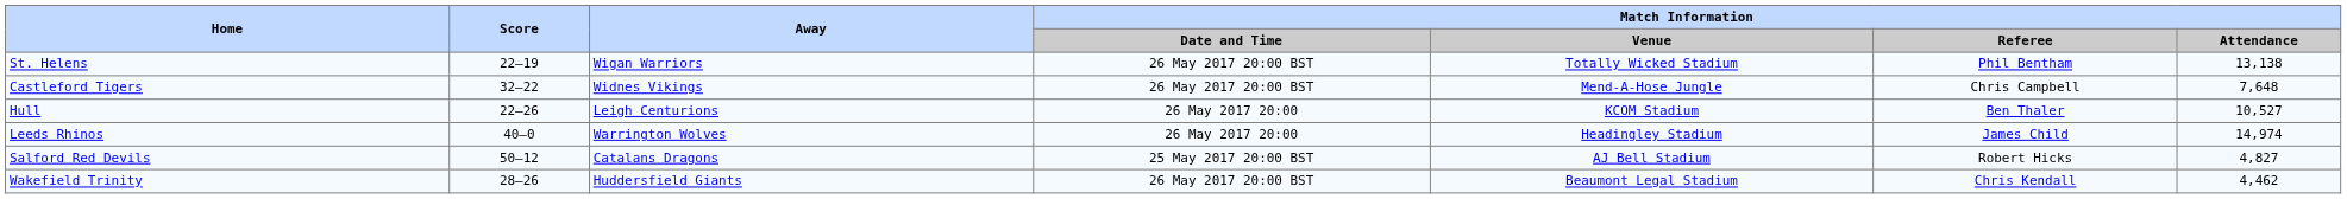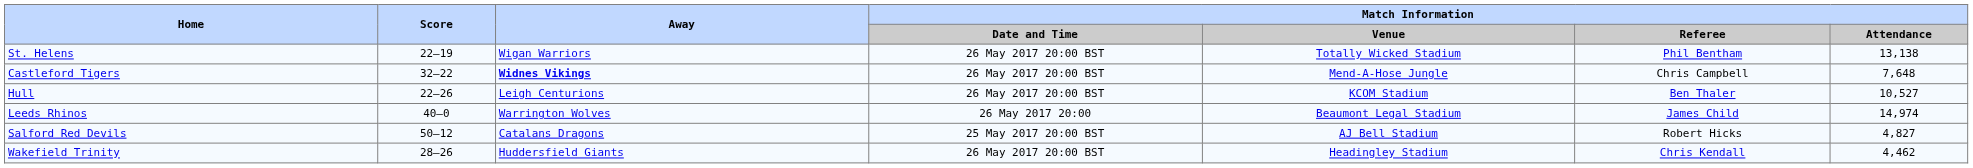 <table border=1 style="border-collapse:collapse; font-size:85%; text-align:center;" cellpadding=3 cellspacing=0 width=100%>
 <tr bgcolor=#C1D8FF>
 <th rowspan=2 width=19%>Home</th>
 <th rowspan=2 width=6%>Score</th>
 <th rowspan=2 width=19%>Away</th>
 <th colspan=6>Match Information</th>
 </tr>
 <tr bgcolor=#CCCCCC>
 <th width=17%>Date and Time</th>
 <th width=19%>Venue</th>
 <th width=13%>Referee</th>
 <th width=7%>Attendance</th>
 </tr>
 <tr bgcolor=#F5FAFF>
 <td align=left> <a href='#'>St. Helens</a></td>
 <td>22–19</td>
 <td align=left> <a href='#'>Wigan Warriors</a></td>
 <td>26 May 2017 20:00 BST</td>
 <td><a href='#'>Totally Wicked Stadium</a></td>
 <td><a href='#'>Phil Bentham</a></td>
 <td>13,138</td>
 </tr>
 <tr bgcolor=#F5FAFF>
 <td align=left> <a href='#'>Castleford Tigers</a></td>
 <td>32–22</td>
-<td align=left> <a href='#'>Widnes Vikings</a></td>
+<td align=left><strong> <a href='#'>Widnes Vikings</a></strong></td>
 <td>26 May 2017 20:00 BST</td>
 <td><a href='#'>Mend-A-Hose Jungle</a></td>
 <td>Chris Campbell</td>
 <td>7,648</td>
 </tr>
 <tr bgcolor=#F5FAFF>
 <td align=left> <a href='#'>Hull</a></td>
 <td>22–26</td>
 <td align=left> <a href='#'>Leigh Centurions</a></td>
-<td>26 May 2017 20:00</td>
+<td>26 May 2017 20:00 BST</td>
 <td><a href='#'>KCOM Stadium</a></td>
 <td><a href='#'>Ben Thaler</a></td>
 <td>10,527</td>
 </tr>
 <tr bgcolor=#F5FAFF>
 <td align=left> <a href='#'>Leeds Rhinos</a></td>
 <td>40–0</td>
 <td align=left> <a href='#'>Warrington Wolves</a></td>
 <td>26 May 2017 20:00</td>
-<td><a href='#'>Headingley Stadium</a></td>
+<td><a href='#'>Beaumont Legal Stadium</a></td>
 <td><a href='#'>James Child</a></td>
 <td>14,974</td>
 </tr>
 <tr bgcolor=#F5FAFF>
 <td align=left> <a href='#'>Salford Red Devils</a></td>
 <td>50–12</td>
 <td align=left> <a href='#'>Catalans Dragons</a></td>
 <td>25 May 2017 20:00 BST</td>
 <td><a href='#'>AJ Bell Stadium</a></td>
 <td>Robert Hicks</td>
 <td>4,827</td>
 </tr>
 <tr bgcolor=#F5FAFF>
 <td align=left> <a href='#'>Wakefield Trinity</a></td>
 <td>28–26</td>
 <td align=left> <a href='#'>Huddersfield Giants</a></td>
 <td>26 May 2017 20:00 BST</td>
-<td><a href='#'>Beaumont Legal Stadium</a></td>
+<td><a href='#'>Headingley Stadium</a></td>
 <td><a href='#'>Chris Kendall</a></td>
 <td>4,462</td>
 </tr>
 </table>
